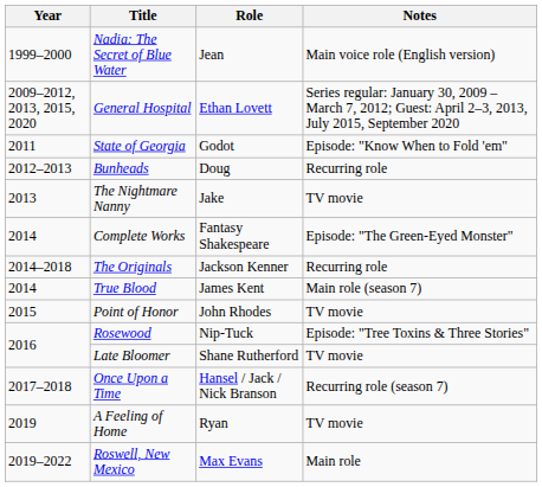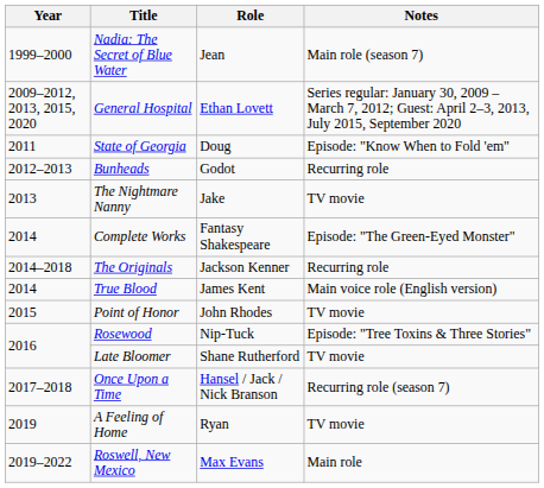 <table class="wikitable sortable">
 <tr>
 <th>Year</th>
 <th>Title</th>
 <th>Role</th>
 <th class="unsortable">Notes</th>
 </tr>
 <tr>
 <td>1999–2000</td>
 <td><em><a href='#'>Nadia: The Secret of Blue Water</a></em></td>
 <td>Jean</td>
-<td>Main voice role (English version)</td>
+<td>Main role (season 7)</td>
 </tr>
 <tr>
 <td>2009–2012, 2013, 2015, 2020</td>
 <td><em><a href='#'>General Hospital</a></em></td>
 <td><a href='#'>Ethan Lovett</a></td>
 <td>Series regular: January 30, 2009 – March 7, 2012; Guest: April 2–3, 2013, July 2015, September 2020</td>
 </tr>
 <tr>
 <td>2011</td>
 <td><em><a href='#'>State of Georgia</a></em></td>
-<td>Godot</td>
+<td>Doug</td>
 <td>Episode: "Know When to Fold 'em"</td>
 </tr>
 <tr>
 <td>2012–2013</td>
 <td><em><a href='#'>Bunheads</a></em></td>
-<td>Doug</td>
+<td>Godot</td>
 <td>Recurring role</td>
 </tr>
 <tr>
 <td>2013</td>
 <td data-sort-value="Nightmare Nanny, The"><em>The Nightmare Nanny</em></td>
 <td>Jake</td>
 <td>TV movie</td>
 </tr>
 <tr>
 <td>2014</td>
 <td><em>Complete Works</em></td>
 <td>Fantasy Shakespeare</td>
 <td>Episode: "The Green-Eyed Monster"</td>
 </tr>
 <tr>
 <td>2014–2018</td>
 <td data-sort-value="Originals, The"><em><a href='#'>The Originals</a></em></td>
 <td>Jackson Kenner</td>
 <td>Recurring role</td>
 </tr>
 <tr>
 <td>2014</td>
 <td><em><a href='#'>True Blood</a></em></td>
 <td>James Kent</td>
-<td>Main role (season 7)</td>
+<td>Main voice role (English version)</td>
 </tr>
 <tr>
 <td>2015</td>
 <td><em>Point of Honor</em></td>
 <td>John Rhodes</td>
 <td>TV movie</td>
 </tr>
 <tr>
 <td rowspan="2">2016</td>
 <td><em><a href='#'>Rosewood</a></em></td>
 <td>Nip-Tuck</td>
 <td>Episode: "Tree Toxins & Three Stories"</td>
 </tr>
 <tr>
 <td><em>Late Bloomer</em></td>
 <td>Shane Rutherford</td>
 <td>TV movie</td>
 </tr>
 <tr>
 <td>2017–2018</td>
 <td><em><a href='#'>Once Upon a Time</a></em></td>
 <td><a href='#'>Hansel</a> / Jack / Nick Branson</td>
 <td>Recurring role (season 7)</td>
 </tr>
 <tr>
 <td>2019</td>
 <td data-sort-value="Feeling of Home, A"><em>A Feeling of Home</em></td>
 <td>Ryan</td>
 <td>TV movie</td>
 </tr>
 <tr>
 <td>2019–2022</td>
 <td><em><a href='#'>Roswell, New Mexico</a></em></td>
 <td><a href='#'>Max Evans</a></td>
 <td>Main role</td>
 </tr>
 </table>
